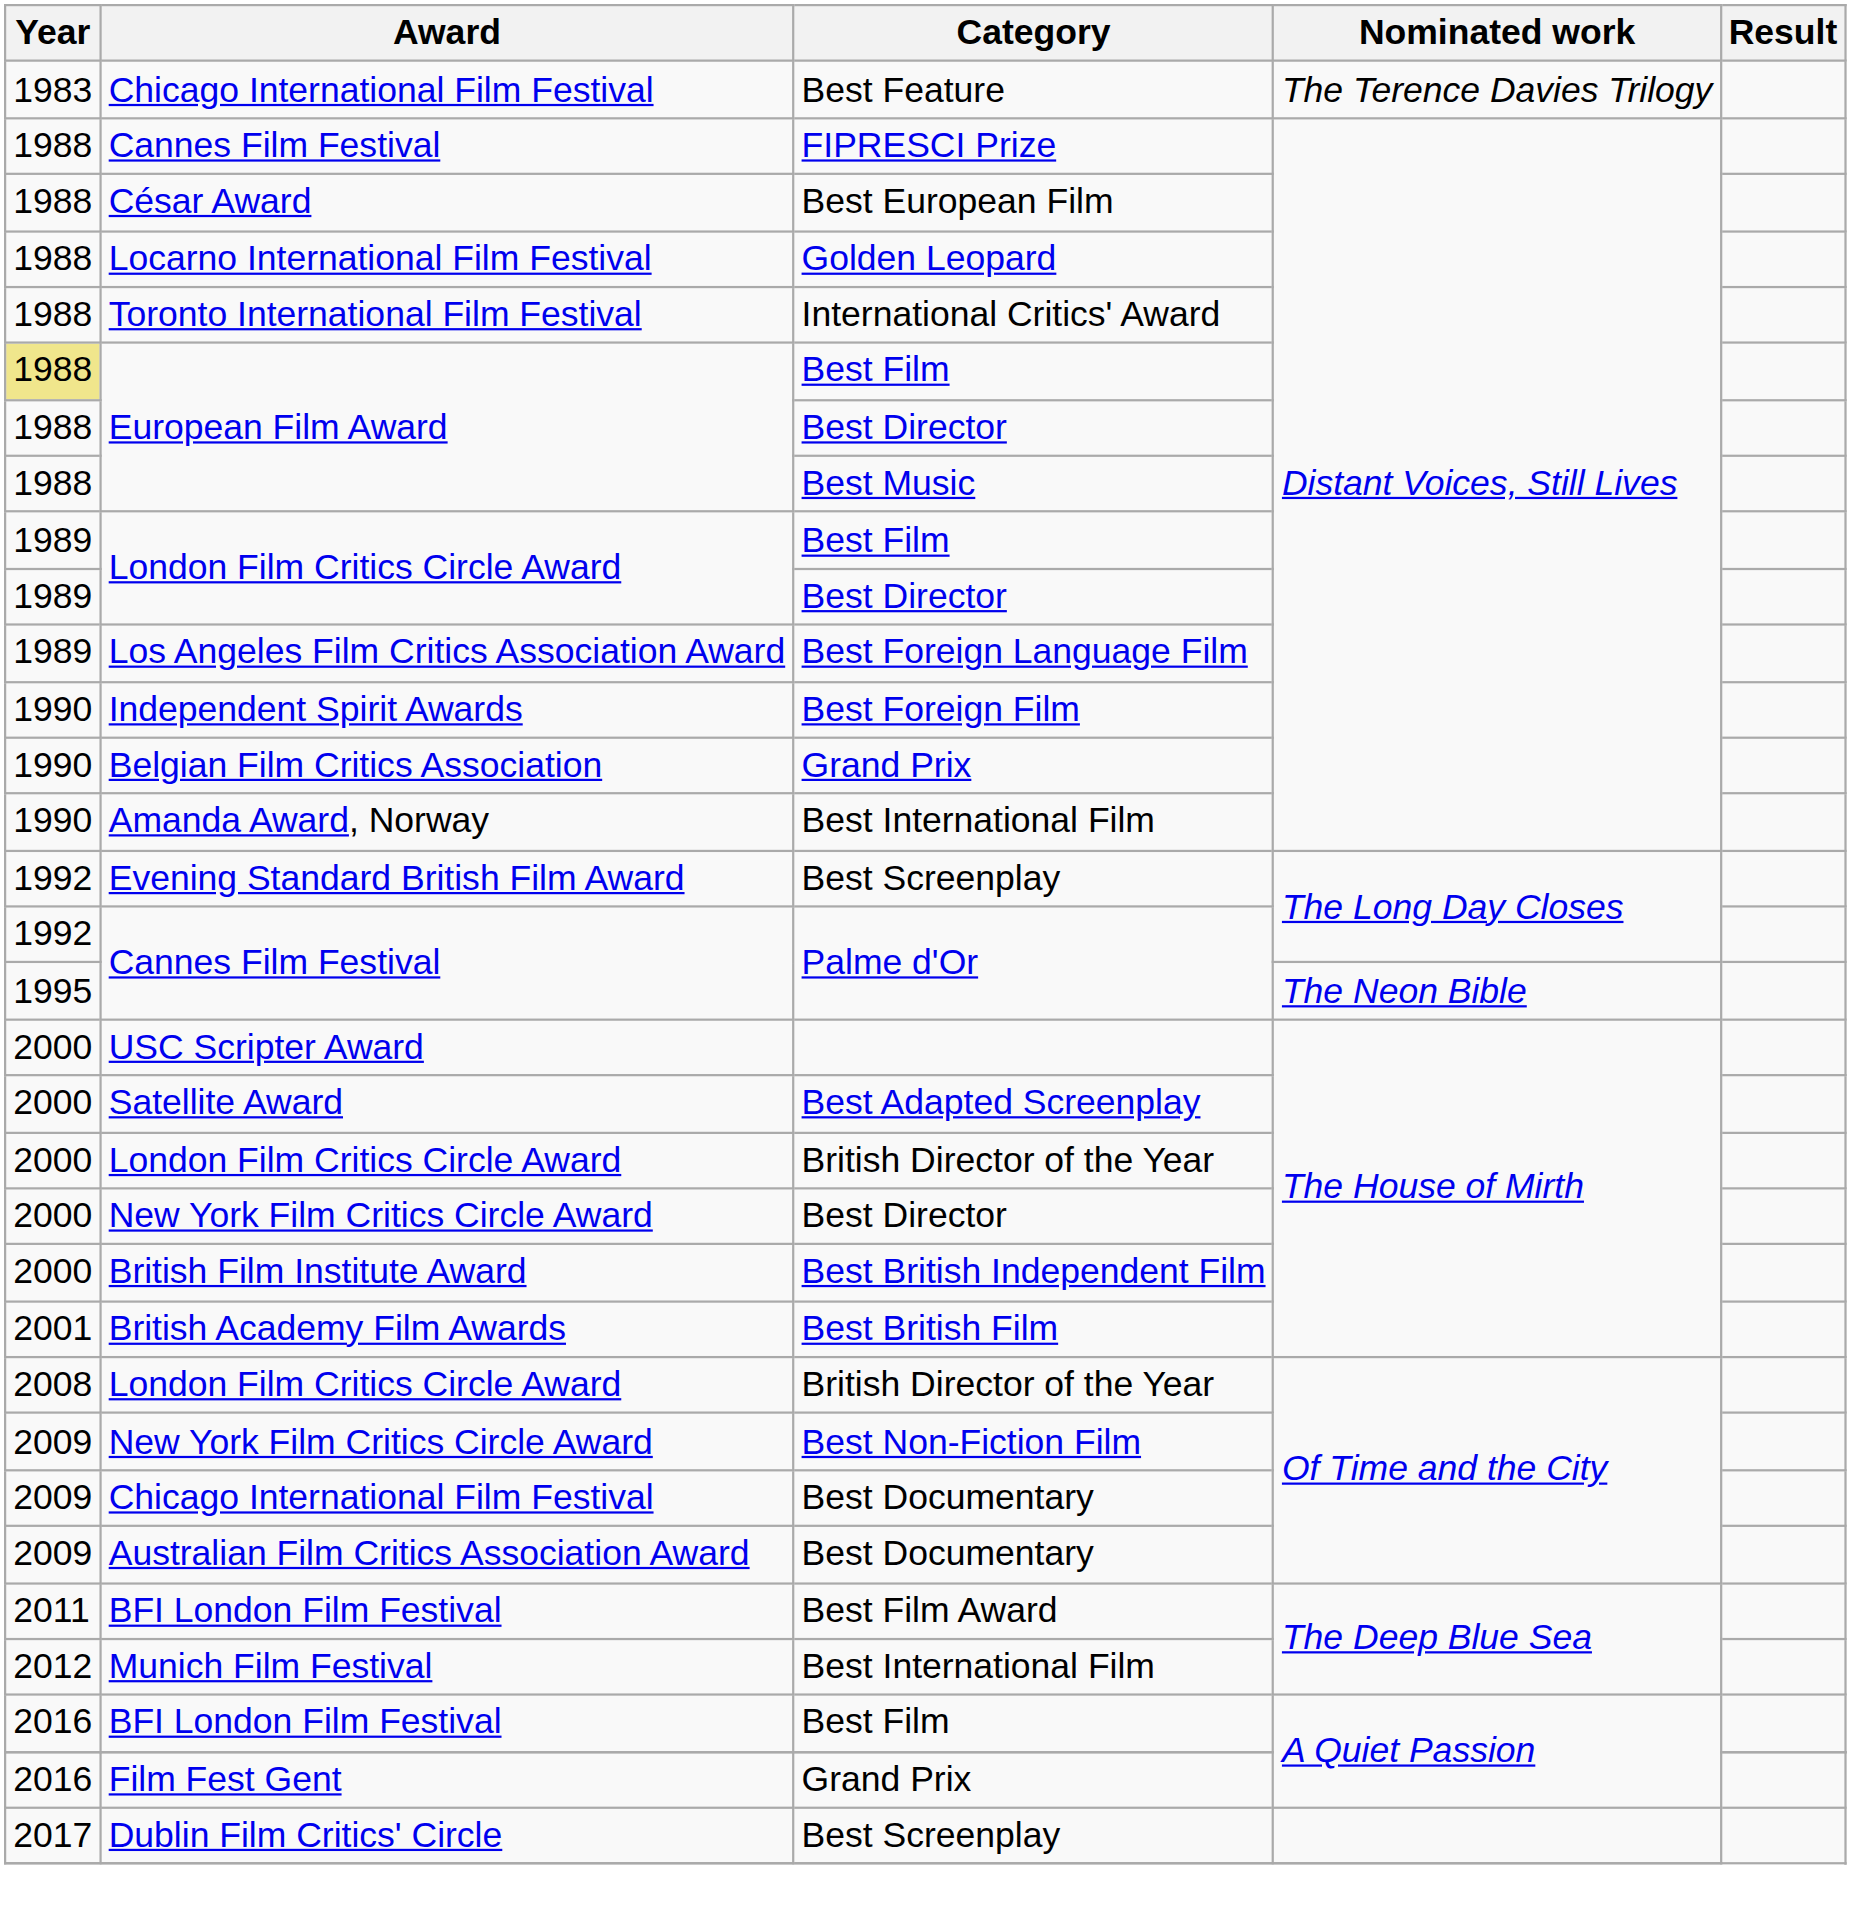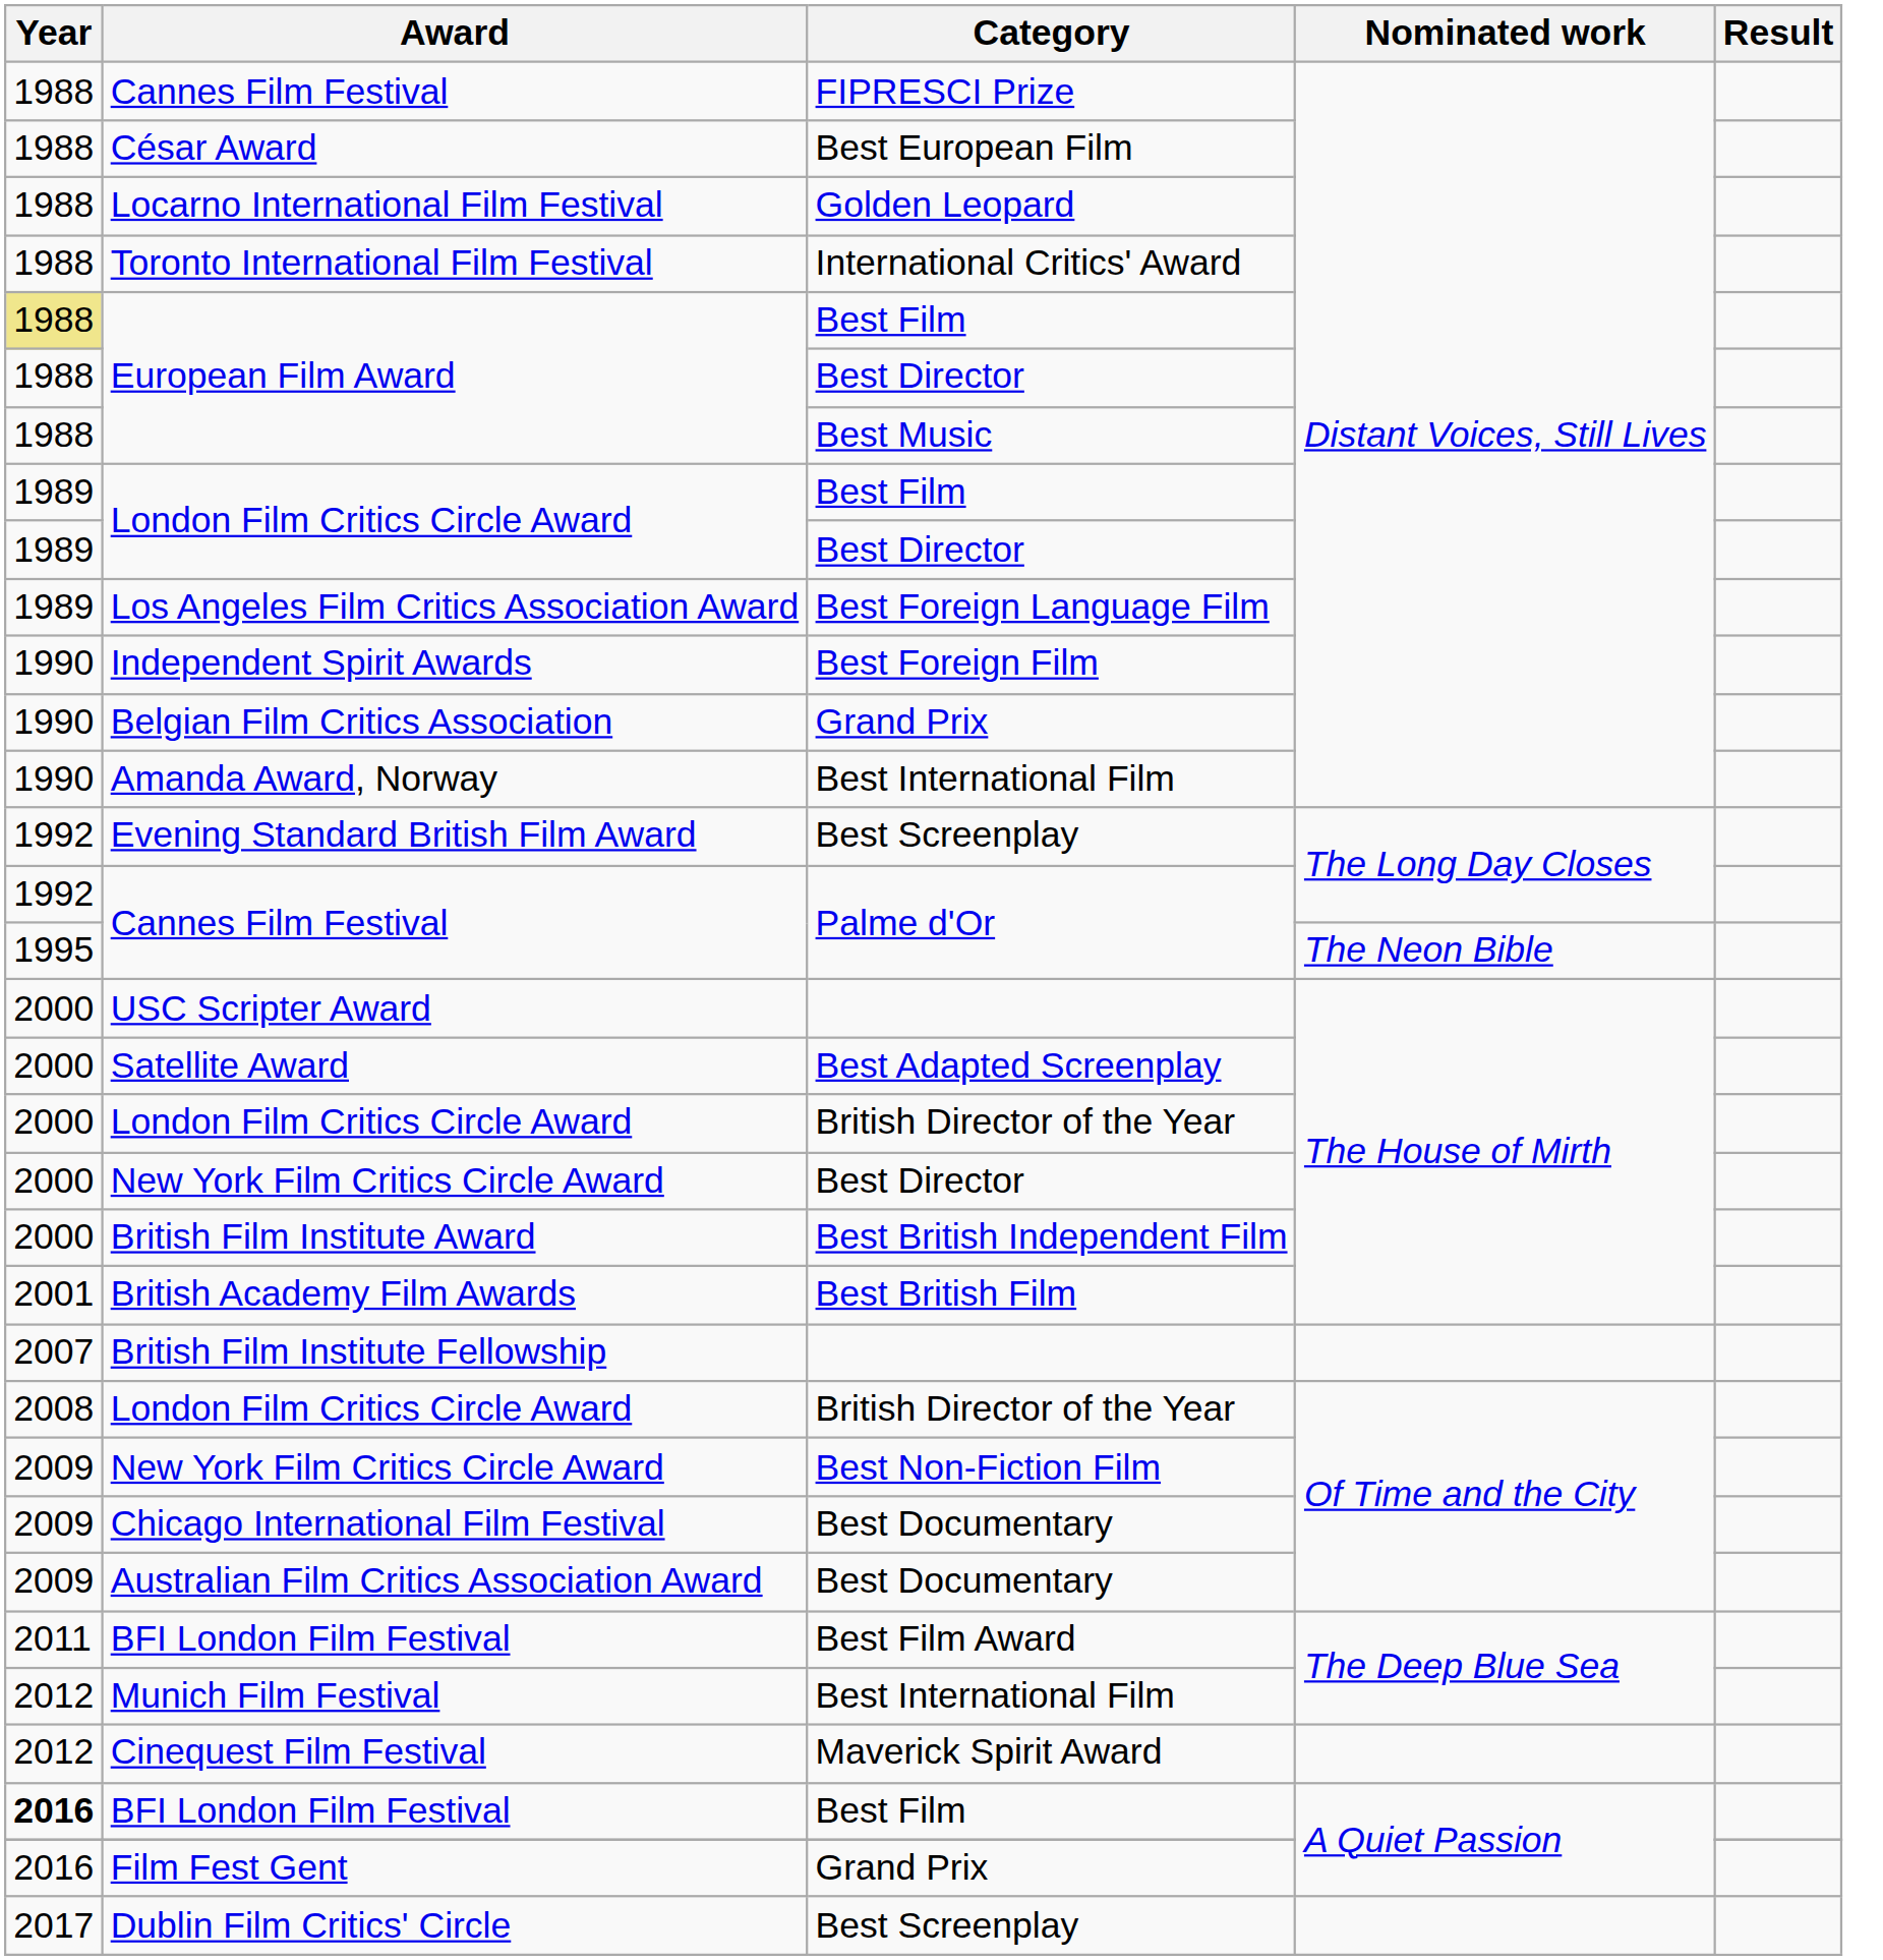 <table class="wikitable sortable">
 <tr>
 <th>Year</th>
 <th>Award</th>
 <th>Category</th>
 <th>Nominated work</th>
 <th>Result</th>
-</tr>
-<tr>
-<td>1983</td>
-<td><a href='#'>Chicago International Film Festival</a></td>
-<td>Best Feature</td>
-<td><em>The Terence Davies Trilogy</em></td>
-<td></td>
 </tr>
 <tr>
 <td>1988</td>
 <td><a href='#'>Cannes Film Festival</a></td>
 <td><a href='#'>FIPRESCI Prize</a></td>
 <td rowspan=13><em><a href='#'>Distant Voices, Still Lives</a></em></td>
 <td></td>
 </tr>
 <tr>
 <td>1988</td>
 <td><a href='#'>César Award</a></td>
 <td>Best European Film</td>
 <td></td>
 </tr>
 <tr>
 <td>1988</td>
 <td><a href='#'>Locarno International Film Festival</a></td>
 <td><a href='#'>Golden Leopard</a></td>
 <td></td>
 </tr>
 <tr>
 <td>1988</td>
 <td><a href='#'>Toronto International Film Festival</a></td>
 <td>International Critics' Award</td>
 <td></td>
 </tr>
 <tr>
 <td style="background: khaki;">1988</td>
 <td rowspan=3><a href='#'>European Film Award</a></td>
 <td><a href='#'>Best Film</a></td>
 <td></td>
 </tr>
 <tr>
 <td>1988</td>
 <td><a href='#'>Best Director</a></td>
 <td></td>
 </tr>
 <tr>
 <td>1988</td>
 <td><a href='#'>Best Music</a></td>
 <td></td>
 </tr>
 <tr>
 <td>1989</td>
 <td rowspan=2><a href='#'>London Film Critics Circle Award</a></td>
 <td><a href='#'>Best Film</a></td>
 <td></td>
 </tr>
 <tr>
 <td>1989</td>
 <td><a href='#'>Best Director</a></td>
 <td></td>
 </tr>
 <tr>
 <td>1989</td>
 <td><a href='#'>Los Angeles Film Critics Association Award</a></td>
 <td><a href='#'>Best Foreign Language Film</a></td>
 <td></td>
 </tr>
 <tr>
 <td>1990</td>
 <td><a href='#'>Independent Spirit Awards</a></td>
 <td><a href='#'>Best Foreign Film</a></td>
 <td></td>
 </tr>
 <tr>
 <td>1990</td>
 <td><a href='#'>Belgian Film Critics Association</a></td>
 <td><a href='#'>Grand Prix</a></td>
 <td></td>
 </tr>
 <tr>
 <td>1990</td>
 <td><a href='#'>Amanda Award</a>, Norway</td>
 <td>Best International Film</td>
 <td></td>
 </tr>
 <tr>
 <td>1992</td>
 <td><a href='#'>Evening Standard British Film Award</a></td>
 <td>Best Screenplay</td>
 <td rowspan=2><em><a href='#'>The Long Day Closes</a></em></td>
 <td></td>
 </tr>
 <tr>
 <td>1992</td>
 <td rowspan=2><a href='#'>Cannes Film Festival</a></td>
 <td rowspan=2><a href='#'>Palme d'Or</a></td>
 <td></td>
 </tr>
 <tr>
 <td>1995</td>
 <td><em><a href='#'>The Neon Bible</a></em></td>
 <td></td>
 </tr>
 <tr>
 <td>2000</td>
 <td><a href='#'>USC Scripter Award</a></td>
 <td></td>
 <td rowspan=6><em><a href='#'>The House of Mirth</a></em></td>
 <td></td>
 </tr>
 <tr>
 <td>2000</td>
 <td><a href='#'>Satellite Award</a></td>
 <td><a href='#'>Best Adapted Screenplay</a></td>
 <td></td>
 </tr>
 <tr>
 <td>2000</td>
 <td><a href='#'>London Film Critics Circle Award</a></td>
 <td>British Director of the Year</td>
 <td></td>
 </tr>
 <tr>
 <td>2000</td>
 <td><a href='#'>New York Film Critics Circle Award</a></td>
 <td>Best Director</td>
 <td></td>
 </tr>
 <tr>
 <td>2000</td>
 <td><a href='#'>British Film Institute Award</a></td>
 <td><a href='#'>Best British Independent Film</a></td>
 <td></td>
 </tr>
 <tr>
 <td>2001</td>
 <td><a href='#'>British Academy Film Awards</a></td>
 <td><a href='#'>Best British Film</a></td>
 <td></td>
 </tr>
 <tr>
+<td>2007</td>
+<td><a href='#'>British Film Institute Fellowship</a></td>
+<td></td>
+<td></td>
+<td></td>
+</tr>
+<tr>
 <td>2008</td>
 <td><a href='#'>London Film Critics Circle Award</a></td>
 <td>British Director of the Year</td>
 <td rowspan=4><em><a href='#'>Of Time and the City</a></em></td>
 <td></td>
 </tr>
 <tr>
 <td>2009</td>
 <td><a href='#'>New York Film Critics Circle Award</a></td>
 <td><a href='#'>Best Non-Fiction Film</a></td>
 <td></td>
 </tr>
 <tr>
 <td>2009</td>
 <td><a href='#'>Chicago International Film Festival</a></td>
 <td>Best Documentary</td>
 <td></td>
 </tr>
 <tr>
 <td>2009</td>
 <td><a href='#'>Australian Film Critics Association Award</a></td>
 <td>Best Documentary</td>
 <td></td>
 </tr>
 <tr>
 <td>2011</td>
 <td><a href='#'>BFI London Film Festival</a></td>
 <td>Best Film Award</td>
 <td rowspan=2><em><a href='#'>The Deep Blue Sea</a></em></td>
 <td></td>
 </tr>
 <tr>
 <td>2012</td>
 <td><a href='#'>Munich Film Festival</a></td>
 <td>Best International Film</td>
 <td></td>
 </tr>
 <tr>
-<td>2016</td>
+<td>2012</td>
+<td><a href='#'>Cinequest Film Festival</a></td>
+<td>Maverick Spirit Award</td>
+<td></td>
+<td></td>
+</tr>
+<tr>
+<td><strong>2016</strong></td>
 <td><a href='#'>BFI London Film Festival</a></td>
 <td>Best Film</td>
 <td rowspan=3><em><a href='#'>A Quiet Passion</a></em></td>
 <td></td>
 </tr>
 <tr>
 </tr>
 <tr>
 <td>2016</td>
 <td><a href='#'>Film Fest Gent</a></td>
 <td>Grand Prix</td>
 <td></td>
 </tr>
 <tr>
 <td>2017</td>
 <td><a href='#'>Dublin Film Critics' Circle</a></td>
 <td>Best Screenplay</td>
 <td></td>
 </tr>
 <tr>
 </tr>
 </table>
